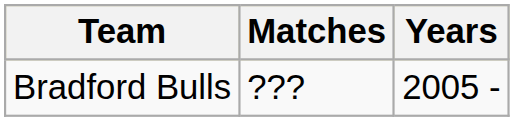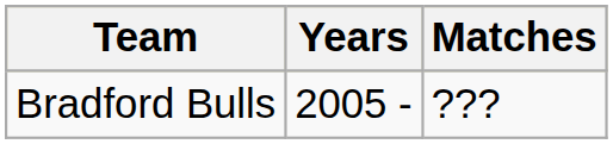 <table class="wikitable">
 <tr bgcolor=#bdb76b>
 <th>Team</th>
+<th>Years</th>
 <th>Matches</th>
-<th>Years</th>
 </tr>
 <tr>
 <td>Bradford Bulls</td>
+<td>2005 -</td>
 <td>???</td>
-<td>2005 -</td>
 </tr>
 </table>
